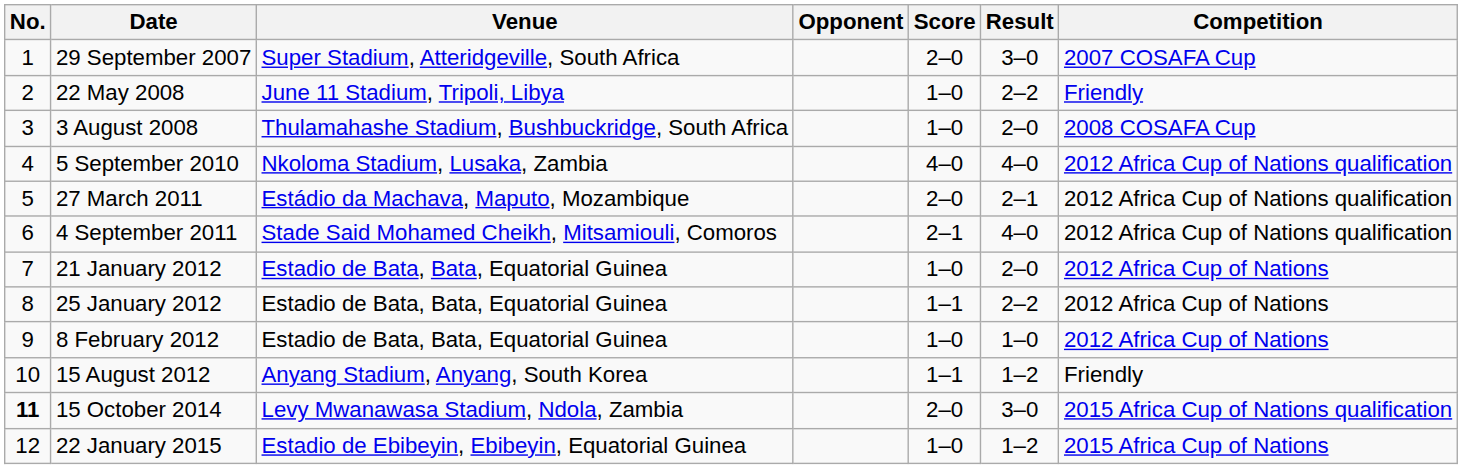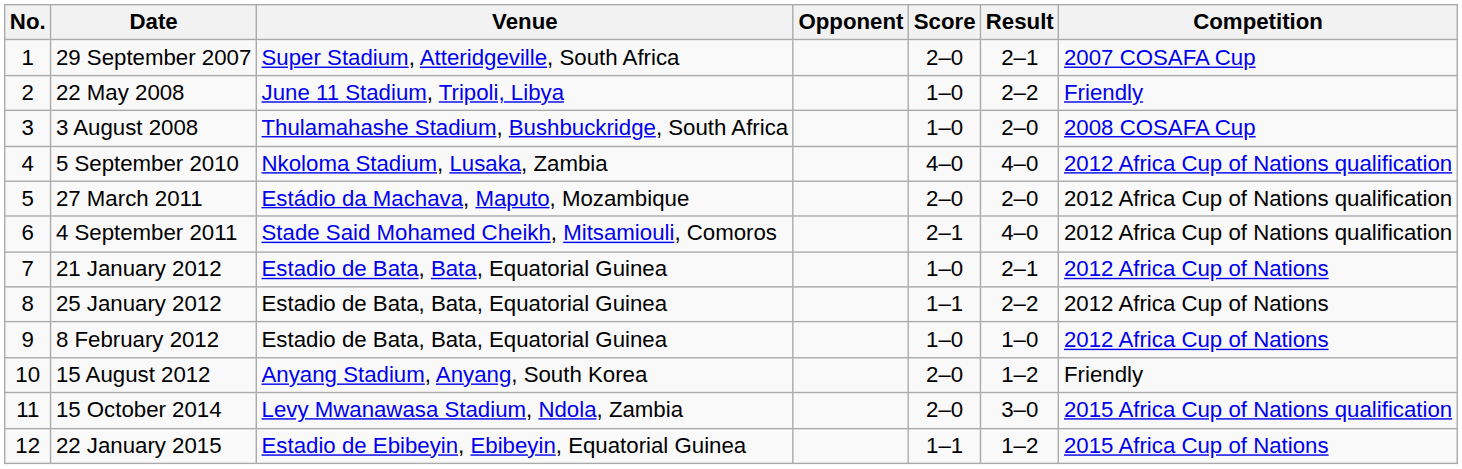 <table class="wikitable sortable">
 <tr>
 <th scope="col">No.</th>
 <th scope="col">Date</th>
 <th scope="col">Venue</th>
 <th scope="col">Opponent</th>
 <th scope="col">Score</th>
 <th scope="col">Result</th>
 <th scope="col">Competition</th>
 </tr>
 <tr>
 <td align="center">1</td>
 <td>29 September 2007</td>
 <td><a href='#'>Super Stadium</a>, <a href='#'>Atteridgeville</a>, South Africa</td>
 <td></td>
 <td align="center">2–0</td>
-<td align="center">3–0</td>
+<td align="center">2–1</td>
 <td><a href='#'>2007 COSAFA Cup</a></td>
 </tr>
 <tr>
 <td align="center">2</td>
 <td>22 May 2008</td>
 <td><a href='#'>June 11 Stadium</a>, <a href='#'>Tripoli, Libya</a></td>
 <td></td>
 <td align="center">1–0</td>
 <td align="center">2–2</td>
 <td><a href='#'>Friendly</a></td>
 </tr>
 <tr>
 <td align="center">3</td>
 <td>3 August 2008</td>
 <td><a href='#'>Thulamahashe Stadium</a>, <a href='#'>Bushbuckridge</a>, South Africa</td>
 <td></td>
 <td align="center">1–0</td>
 <td align="center">2–0</td>
 <td><a href='#'>2008 COSAFA Cup</a></td>
 </tr>
 <tr>
 <td align="center">4</td>
 <td>5 September 2010</td>
 <td><a href='#'>Nkoloma Stadium</a>, <a href='#'>Lusaka</a>, Zambia</td>
 <td></td>
 <td align="center">4–0</td>
 <td align="center">4–0</td>
 <td><a href='#'>2012 Africa Cup of Nations qualification</a></td>
 </tr>
 <tr>
 <td align="center">5</td>
 <td>27 March 2011</td>
 <td><a href='#'>Estádio da Machava</a>, <a href='#'>Maputo</a>, Mozambique</td>
 <td></td>
 <td align="center">2–0</td>
-<td align="center">2–1</td>
+<td align="center">2–0</td>
 <td>2012 Africa Cup of Nations qualification</td>
 </tr>
 <tr>
 <td align="center">6</td>
 <td>4 September 2011</td>
 <td><a href='#'>Stade Said Mohamed Cheikh</a>, <a href='#'>Mitsamiouli</a>, Comoros</td>
 <td></td>
 <td align="center">2–1</td>
 <td align="center">4–0</td>
 <td>2012 Africa Cup of Nations qualification</td>
 </tr>
 <tr>
 <td align="center">7</td>
 <td>21 January 2012</td>
 <td><a href='#'>Estadio de Bata</a>, <a href='#'>Bata</a>, Equatorial Guinea</td>
 <td></td>
 <td align="center">1–0</td>
-<td align="center">2–0</td>
+<td align="center">2–1</td>
 <td><a href='#'>2012 Africa Cup of Nations</a></td>
 </tr>
 <tr>
 <td align="center">8</td>
 <td>25 January 2012</td>
 <td>Estadio de Bata, Bata, Equatorial Guinea</td>
 <td></td>
 <td align="center">1–1</td>
 <td align="center">2–2</td>
 <td>2012 Africa Cup of Nations</td>
 </tr>
 <tr>
 <td align="center">9</td>
 <td>8 February 2012</td>
 <td>Estadio de Bata, Bata, Equatorial Guinea</td>
 <td></td>
 <td align="center">1–0</td>
 <td align="center">1–0</td>
 <td><a href='#'>2012 Africa Cup of Nations</a></td>
 </tr>
 <tr>
 <td align="center">10</td>
 <td>15 August 2012</td>
 <td><a href='#'>Anyang Stadium</a>, <a href='#'>Anyang</a>, South Korea</td>
 <td></td>
-<td align="center">1–1</td>
+<td align="center">2–0</td>
 <td align="center">1–2</td>
 <td>Friendly</td>
 </tr>
 <tr>
-<td align="center"><strong>11</strong></td>
+<td align="center">11</td>
 <td>15 October 2014</td>
 <td><a href='#'>Levy Mwanawasa Stadium</a>, <a href='#'>Ndola</a>, Zambia</td>
 <td></td>
 <td align="center">2–0</td>
 <td align="center">3–0</td>
 <td><a href='#'>2015 Africa Cup of Nations qualification</a></td>
 </tr>
 <tr>
 <td align="center">12</td>
 <td>22 January 2015</td>
 <td><a href='#'>Estadio de Ebibeyin</a>, <a href='#'>Ebibeyin</a>, Equatorial Guinea</td>
 <td></td>
-<td align="center">1–0</td>
+<td align="center">1–1</td>
 <td align="center">1–2</td>
 <td><a href='#'>2015 Africa Cup of Nations</a></td>
 </tr>
 </table>
